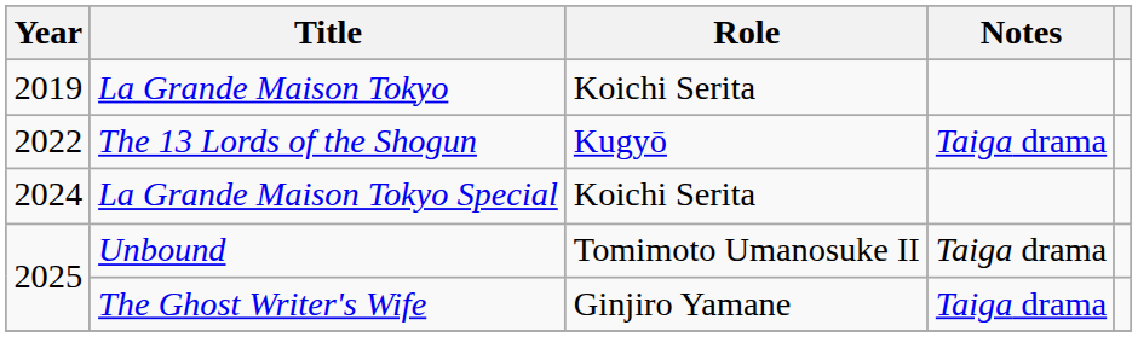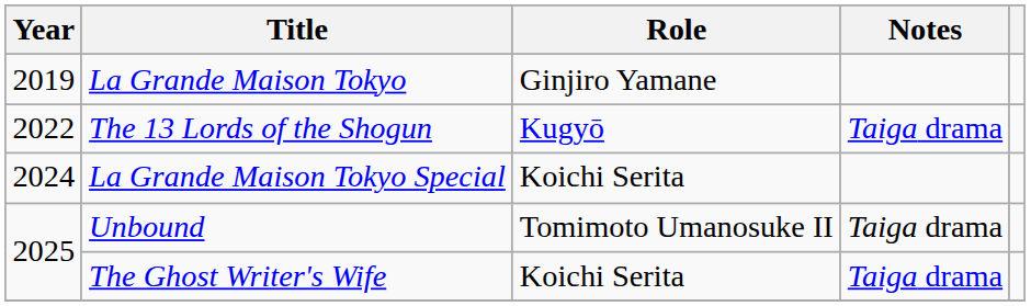 <table class="wikitable sortable">
 <tr>
 <th>Year</th>
 <th>Title</th>
 <th>Role</th>
 <th class="unsortable">Notes</th>
 <th class="unsortable"></th>
 </tr>
 <tr>
 <td>2019</td>
 <td><em><a href='#'>La Grande Maison Tokyo</a></em></td>
-<td>Koichi Serita</td>
+<td>Ginjiro Yamane</td>
 <td></td>
 <td></td>
 </tr>
 <tr>
 <td>2022</td>
 <td><em><a href='#'>The 13 Lords of the Shogun</a></em></td>
 <td><a href='#'>Kugyō</a></td>
 <td><a href='#'><em>Taiga</em> drama</a></td>
 <td></td>
 </tr>
 <tr>
 <td>2024</td>
 <td><em><a href='#'>La Grande Maison Tokyo Special</a></em></td>
 <td>Koichi Serita</td>
 <td></td>
 <td></td>
 </tr>
 <tr>
 <td rowspan=2>2025</td>
 <td><em><a href='#'>Unbound</a></em></td>
 <td>Tomimoto Umanosuke II</td>
 <td><em>Taiga</em> drama</td>
 <td></td>
 </tr>
 <tr>
 <td><em><a href='#'>The Ghost Writer's Wife</a></em></td>
-<td>Ginjiro Yamane</td>
+<td>Koichi Serita</td>
 <td><a href='#'><em>Taiga</em> drama</a></td>
 <td></td>
 </tr>
 <tr>
 </tr>
 </table>
